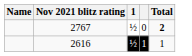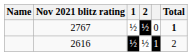 <table class="wikitable">
 <tr>
 <th>Name</th>
 <th>Nov 2021 blitz rating</th>
 <th>1</th>
+<th>2</th>
 <th></th>
 <th>Total</th>
 </tr>
 <tr align=center>
 <td align=left><strong></strong></td>
 <td>2767</td>
 <td style="background:white; color:black">½</td>
+<td style="background:black; color:white">½</td>
 <td style="background:white; color:black">0</td>
-<td><strong>2</strong></td>
+<td><strong>1</strong></td>
 </tr>
 <tr align=center>
 <td align=left></td>
 <td>2616</td>
 <td style="background:black; color:white">½</td>
+<td style="background:white; color:black">½</td>
 <td style="background:black; color:white">1</td>
-<td>1</td>
+<td>2</td>
 </tr>
 </table>
